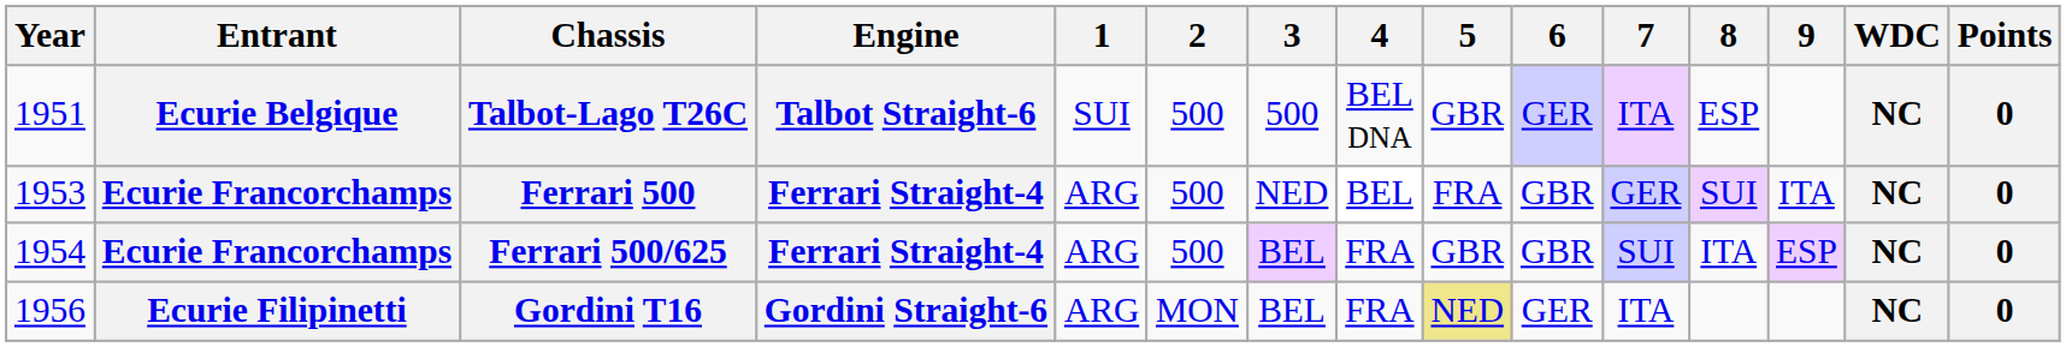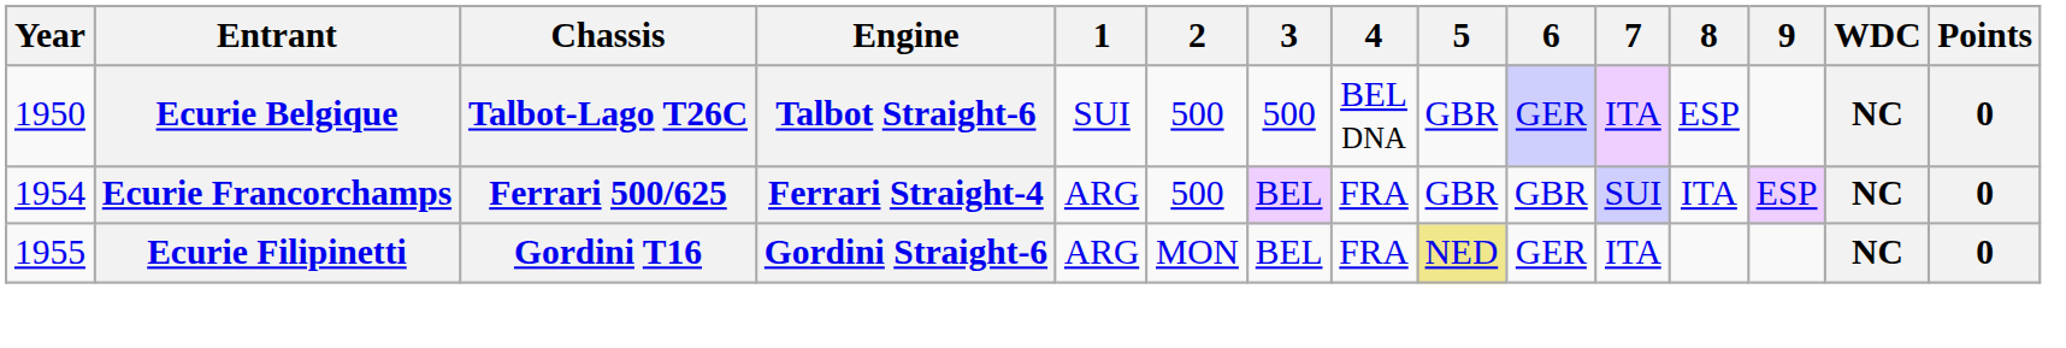 <table class="wikitable" style="text-align:center; font-size:90%">
 <tr>
 <th>Year</th>
 <th>Entrant</th>
 <th>Chassis</th>
 <th>Engine</th>
 <th>1</th>
 <th>2</th>
 <th>3</th>
 <th>4</th>
 <th>5</th>
 <th>6</th>
 <th>7</th>
 <th>8</th>
 <th>9</th>
 <th>WDC</th>
 <th>Points</th>
 </tr>
 <tr>
-<td><a href='#'>1951</a></td>
+<td><a href='#'>1950</a></td>
 <th><a href='#'>Ecurie Belgique</a></th>
 <th><a href='#'>Talbot-Lago</a> <a href='#'>T26C</a></th>
 <th><a href='#'>Talbot</a> <a href='#'>Straight-6</a></th>
 <td><a href='#'>SUI</a></td>
 <td><a href='#'>500</a></td>
 <td><a href='#'>500</a></td>
 <td><a href='#'>BEL</a><br><small>DNA</small></td>
 <td><a href='#'>GBR</a></td>
 <td style="background:#CFCFFF;"><a href='#'>GER</a><br></td>
 <td style="background:#EFCFFF;"><a href='#'>ITA</a><br></td>
 <td><a href='#'>ESP</a></td>
 <td></td>
-<th>NC</th>
-<th>0</th>
-</tr>
-<tr>
-<td><a href='#'>1953</a></td>
-<th><a href='#'>Ecurie Francorchamps</a></th>
-<th><a href='#'>Ferrari</a> <a href='#'>500</a></th>
-<th><a href='#'>Ferrari</a> <a href='#'>Straight-4</a></th>
-<td><a href='#'>ARG</a></td>
-<td><a href='#'>500</a></td>
-<td><a href='#'>NED</a></td>
-<td style="background:#FFFFFF;"><a href='#'>BEL</a><br></td>
-<td><a href='#'>FRA</a></td>
-<td><a href='#'>GBR</a></td>
-<td style="background:#CFCFFF;"><a href='#'>GER</a><br></td>
-<td style="background:#EFCFFF;"><a href='#'>SUI</a><br></td>
-<td><a href='#'>ITA</a></td>
 <th>NC</th>
 <th>0</th>
 </tr>
 <tr>
 <td><a href='#'>1954</a></td>
 <th><a href='#'>Ecurie Francorchamps</a></th>
 <th><a href='#'>Ferrari</a> <a href='#'>500/625</a></th>
 <th><a href='#'>Ferrari</a> <a href='#'>Straight-4</a></th>
 <td><a href='#'>ARG</a></td>
 <td><a href='#'>500</a></td>
 <td style="background:#EFCFFF;"><a href='#'>BEL</a><br></td>
 <td><a href='#'>FRA</a></td>
 <td><a href='#'>GBR</a></td>
 <td><a href='#'>GBR</a></td>
 <td style="background:#CFCFFF;"><a href='#'>SUI</a><br></td>
 <td><a href='#'>ITA</a></td>
 <td style="background:#EFCFFF;"><a href='#'>ESP</a><br></td>
 <th>NC</th>
 <th>0</th>
 </tr>
 <tr>
-<td><a href='#'>1956</a></td>
+<td><a href='#'>1955</a></td>
 <th><a href='#'>Ecurie Filipinetti</a></th>
 <th><a href='#'>Gordini</a> <a href='#'>T16</a></th>
 <th><a href='#'>Gordini</a> <a href='#'>Straight-6</a></th>
 <td><a href='#'>ARG</a></td>
 <td><a href='#'>MON</a></td>
 <td><a href='#'>BEL</a></td>
 <td><a href='#'>FRA</a></td>
 <td style="background: khaki;"><a href='#'>NED</a></td>
 <td><a href='#'>GER</a></td>
 <td><a href='#'>ITA</a></td>
 <td></td>
 <td></td>
 <th>NC</th>
 <th>0</th>
 </tr>
 </table>
